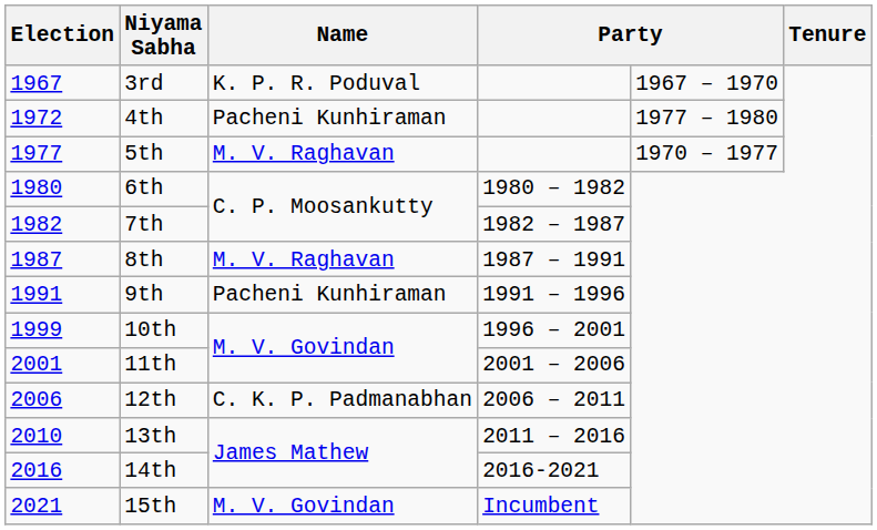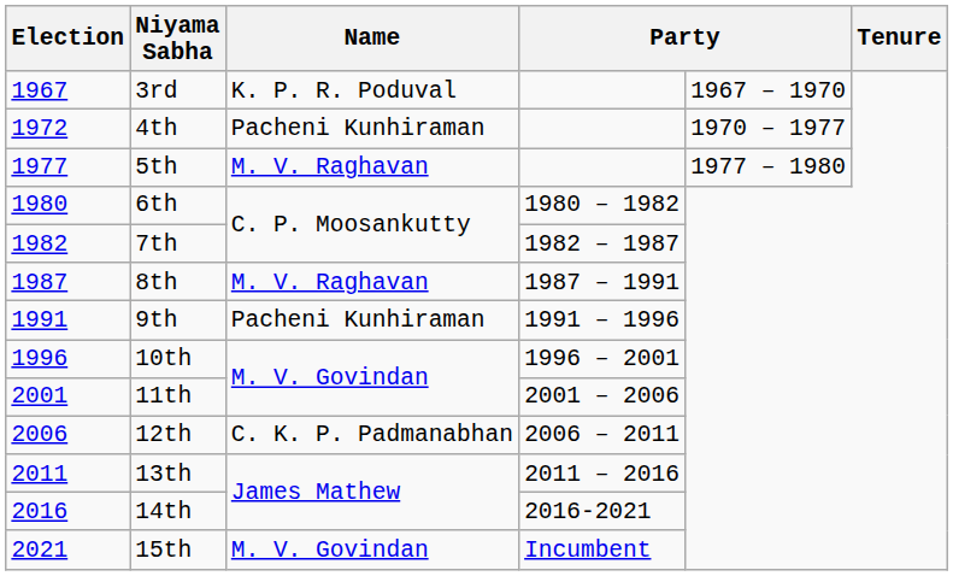 <table class="wikitable sortable">
 <tr>
 <th>Election</th>
 <th>Niyama<br>Sabha</th>
 <th>Name</th>
 <th colspan=2>Party</th>
 <th>Tenure</th>
 </tr>
 <tr>
 <td><a href='#'>1967</a></td>
 <td>3rd</td>
 <td>K. P. R. Poduval</td>
 <td></td>
 <td>1967 – 1970</td>
 </tr>
 <tr>
 <td><a href='#'>1972</a></td>
 <td>4th</td>
 <td>Pacheni Kunhiraman</td>
 <td></td>
-<td>1977 – 1980</td>
+<td>1970 – 1977</td>
 </tr>
 <tr>
 <td><a href='#'>1977</a></td>
 <td>5th</td>
 <td><a href='#'>M. V. Raghavan</a></td>
 <td></td>
-<td>1970 – 1977</td>
+<td>1977 – 1980</td>
 </tr>
 <tr>
 <td><a href='#'>1980</a></td>
 <td>6th</td>
 <td rowspan="2">C. P. Moosankutty</td>
 <td>1980 – 1982</td>
 </tr>
 <tr>
 <td><a href='#'>1982</a></td>
 <td>7th</td>
 <td>1982 – 1987</td>
 </tr>
 <tr>
 <td><a href='#'>1987</a></td>
 <td>8th</td>
 <td><a href='#'>M. V. Raghavan</a></td>
 <td>1987 – 1991</td>
 </tr>
 <tr>
 <td><a href='#'>1991</a></td>
 <td>9th</td>
 <td>Pacheni Kunhiraman</td>
 <td>1991 – 1996</td>
 </tr>
 <tr>
-<td><a href='#'>1999</a></td>
+<td><a href='#'>1996</a></td>
 <td>10th</td>
 <td rowspan="2"><a href='#'>M. V. Govindan</a></td>
 <td>1996 – 2001</td>
 </tr>
 <tr>
 <td><a href='#'>2001</a></td>
 <td>11th</td>
 <td>2001 – 2006</td>
 </tr>
 <tr>
 <td><a href='#'>2006</a></td>
 <td>12th</td>
 <td>C. K. P. Padmanabhan</td>
 <td>2006 – 2011</td>
 </tr>
 <tr>
-<td><a href='#'>2010</a></td>
+<td><a href='#'>2011</a></td>
 <td>13th</td>
 <td rowspan="2"><a href='#'>James Mathew</a></td>
 <td>2011 – 2016</td>
 </tr>
 <tr>
 <td><a href='#'>2016</a></td>
 <td>14th</td>
 <td>2016-2021</td>
 </tr>
 <tr>
 <td><a href='#'>2021</a></td>
 <td>15th</td>
 <td rowspan="2"><a href='#'>M. V. Govindan</a></td>
 <td><a href='#'>Incumbent</a></td>
 </tr>
 </table>
